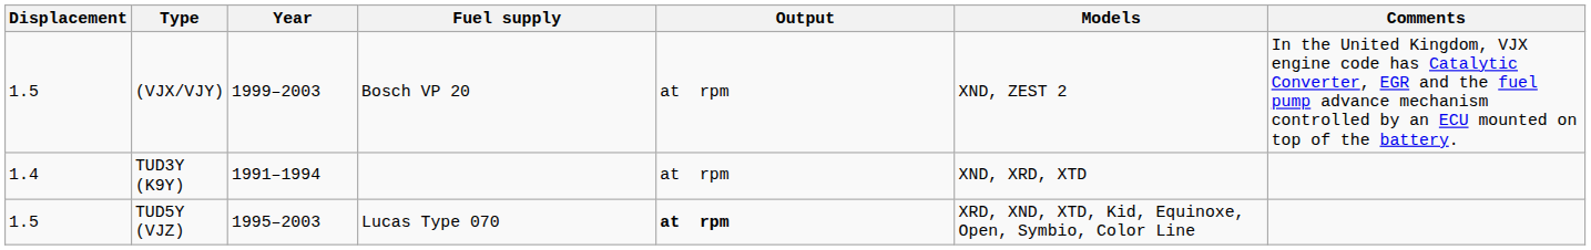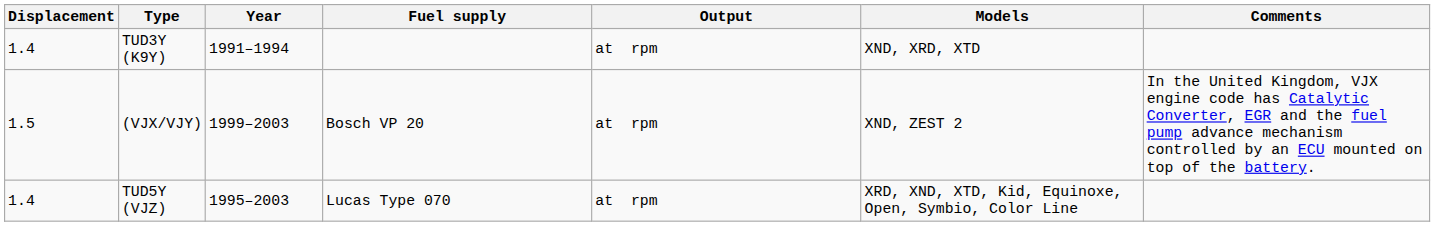 <table class="wikitable">
 <tr>
 <th style="width: 20px;">Displacement</th>
 <th style="width: 40px;">Type</th>
 <th style="width: 150px;">Year</th>
 <th style="width: 400px;">Fuel supply</th>
 <th style="width: 400px;">Output</th>
 <th style="width: 400px;">Models</th>
 <th style="width: 400px;">Comments</th>
+</tr>
+<tr>
+<td>1.4</td>
+<td>TUD3Y (K9Y)</td>
+<td>1991–1994</td>
+<td></td>
+<td> at  rpm</td>
+<td>XND, XRD, XTD</td>
+<td></td>
 </tr>
 <tr>
 <td>1.5</td>
 <td>(VJX/VJY)</td>
 <td>1999–2003</td>
 <td>Bosch VP 20</td>
 <td> at  rpm</td>
 <td>XND, ZEST 2</td>
 <td>In the United Kingdom, VJX engine code has <a href='#'>Catalytic Converter</a>, <a href='#'>EGR</a> and the <a href='#'>fuel pump</a> advance mechanism controlled by an <a href='#'>ECU</a> mounted on top of the <a href='#'>battery</a>.</td>
 </tr>
 <tr>
 <td>1.4</td>
-<td>TUD3Y (K9Y)</td>
-<td>1991–1994</td>
-<td></td>
-<td> at  rpm</td>
-<td>XND, XRD, XTD</td>
-<td></td>
-</tr>
-<tr>
-<td>1.5</td>
 <td>TUD5Y (VJZ)</td>
 <td>1995–2003</td>
 <td>Lucas Type 070</td>
-<td><strong> at  rpm</strong></td>
+<td> at  rpm</td>
 <td>XRD, XND, XTD, Kid, Equinoxe, Open, Symbio, Color Line</td>
 <td></td>
 </tr>
 </table>
